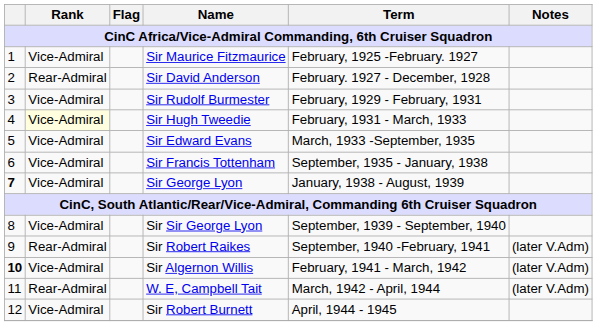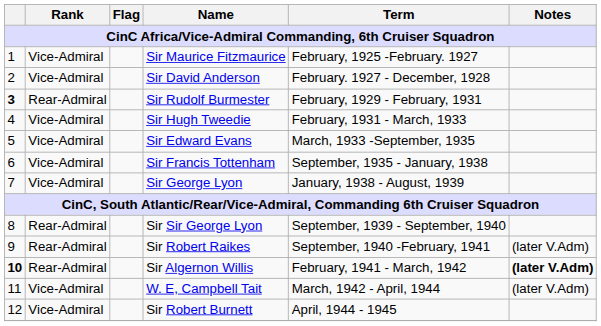 <table class="wikitable">
 <tr>
 <th></th>
 <th>Rank</th>
 <th>Flag</th>
 <th>Name</th>
 <th>Term</th>
 <th>Notes</th>
 </tr>
 <tr>
 <td colspan="6" align="center" style="background:#dcdcfe;"><strong>CinC Africa/Vice-Admiral Commanding, 6th Cruiser Squadron</strong></td>
 </tr>
 <tr>
 <td>1</td>
 <td>Vice-Admiral</td>
 <td></td>
 <td><a href='#'>Sir Maurice Fitzmaurice</a></td>
 <td>February, 1925 -February. 1927</td>
 <td></td>
 </tr>
 <tr>
 <td>2</td>
-<td>Rear-Admiral</td>
+<td>Vice-Admiral</td>
 <td></td>
 <td><a href='#'>Sir David Anderson</a></td>
 <td>February. 1927 - December, 1928</td>
 <td></td>
 </tr>
 <tr>
-<td>3</td>
-<td>Vice-Admiral</td>
+<td><strong>3</strong></td>
+<td>Rear-Admiral</td>
 <td></td>
 <td><a href='#'>Sir Rudolf Burmester</a></td>
 <td>February, 1929 - February, 1931</td>
 <td></td>
 </tr>
 <tr>
 <td>4</td>
-<td style="background: lightyellow;">Vice-Admiral</td>
+<td>Vice-Admiral</td>
 <td></td>
 <td><a href='#'>Sir Hugh Tweedie</a></td>
 <td>February, 1931 - March, 1933</td>
 <td></td>
 </tr>
 <tr>
 <td>5</td>
 <td>Vice-Admiral</td>
 <td></td>
 <td><a href='#'>Sir Edward Evans</a></td>
 <td>March, 1933 -September, 1935</td>
 <td></td>
 </tr>
 <tr>
 <td>6</td>
 <td>Vice-Admiral</td>
 <td></td>
 <td><a href='#'>Sir Francis Tottenham</a></td>
 <td>September, 1935 - January, 1938</td>
 <td></td>
 </tr>
 <tr>
-<td><strong>7</strong></td>
+<td>7</td>
 <td>Vice-Admiral</td>
 <td></td>
 <td><a href='#'>Sir George Lyon</a></td>
 <td>January, 1938 - August, 1939</td>
 <td></td>
 </tr>
 <tr style="background:#dcdcfe;">
 <td colspan=6 align=center><strong>CinC, South Atlantic/Rear/Vice-Admiral, Commanding 6th Cruiser Squadron</strong></td>
 </tr>
 <tr>
 <td>8</td>
-<td>Vice-Admiral</td>
+<td>Rear-Admiral</td>
 <td></td>
 <td>Sir <a href='#'>Sir George Lyon</a></td>
 <td>September, 1939 - September, 1940</td>
 <td></td>
 </tr>
 <tr>
 <td>9</td>
 <td>Rear-Admiral</td>
 <td></td>
 <td>Sir <a href='#'>Robert Raikes</a></td>
 <td>September, 1940 -February, 1941</td>
 <td>(later V.Adm)</td>
 </tr>
 <tr>
 <td><strong>10</strong></td>
-<td>Vice-Admiral</td>
+<td>Rear-Admiral</td>
 <td></td>
 <td>Sir <a href='#'>Algernon Willis</a></td>
 <td>February, 1941 - March, 1942</td>
-<td>(later V.Adm)</td>
+<td><strong>(later V.Adm)</strong></td>
 </tr>
 <tr>
 <td>11</td>
-<td>Rear-Admiral</td>
+<td>Vice-Admiral</td>
 <td></td>
 <td><a href='#'>W. E, Campbell Tait</a></td>
 <td>March, 1942 - April, 1944</td>
 <td>(later V.Adm)</td>
 </tr>
 <tr>
 <td>12</td>
 <td>Vice-Admiral</td>
 <td></td>
 <td>Sir <a href='#'>Robert Burnett</a></td>
 <td>April, 1944 - 1945</td>
 <td></td>
 </tr>
 <tr>
 </tr>
 </table>
